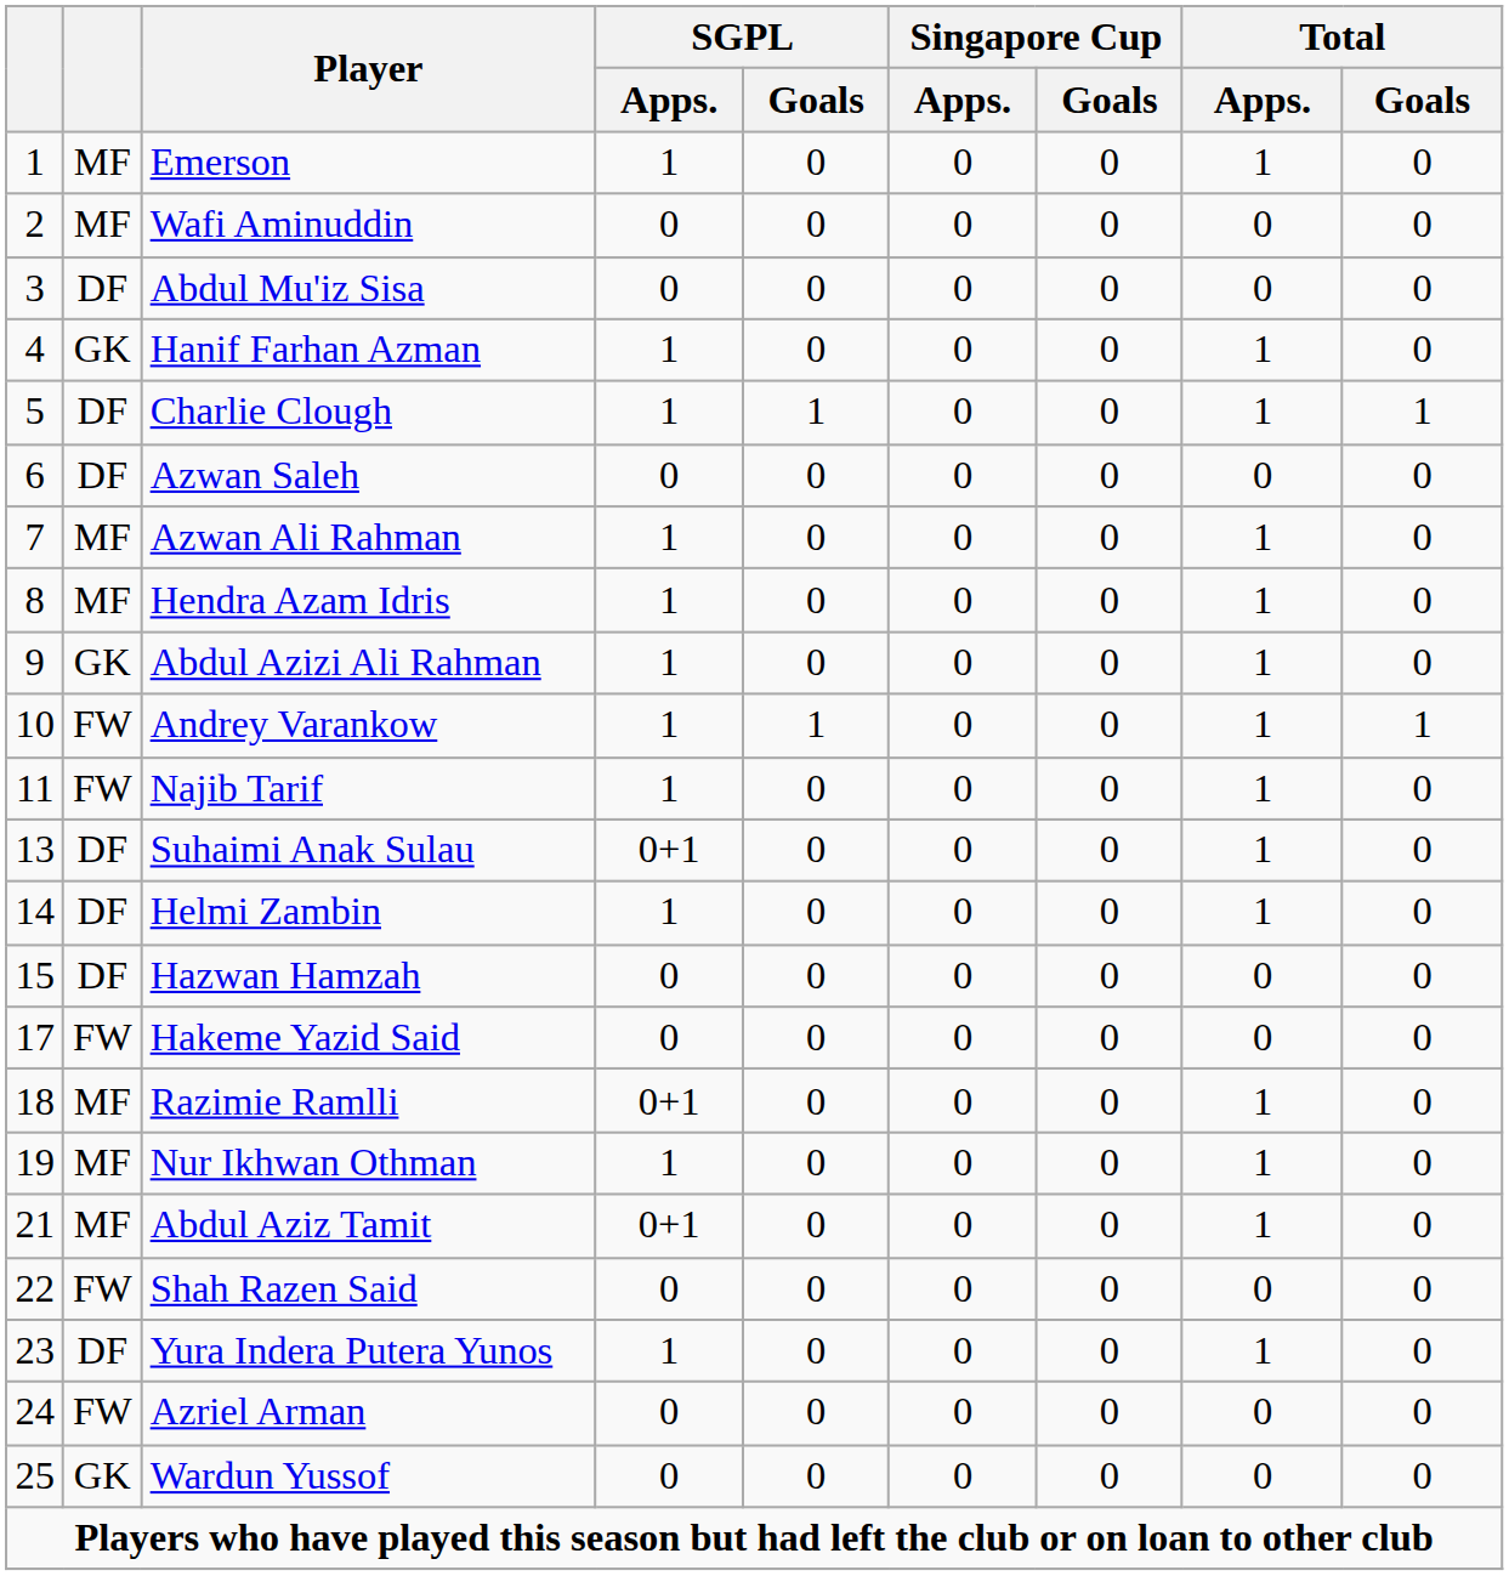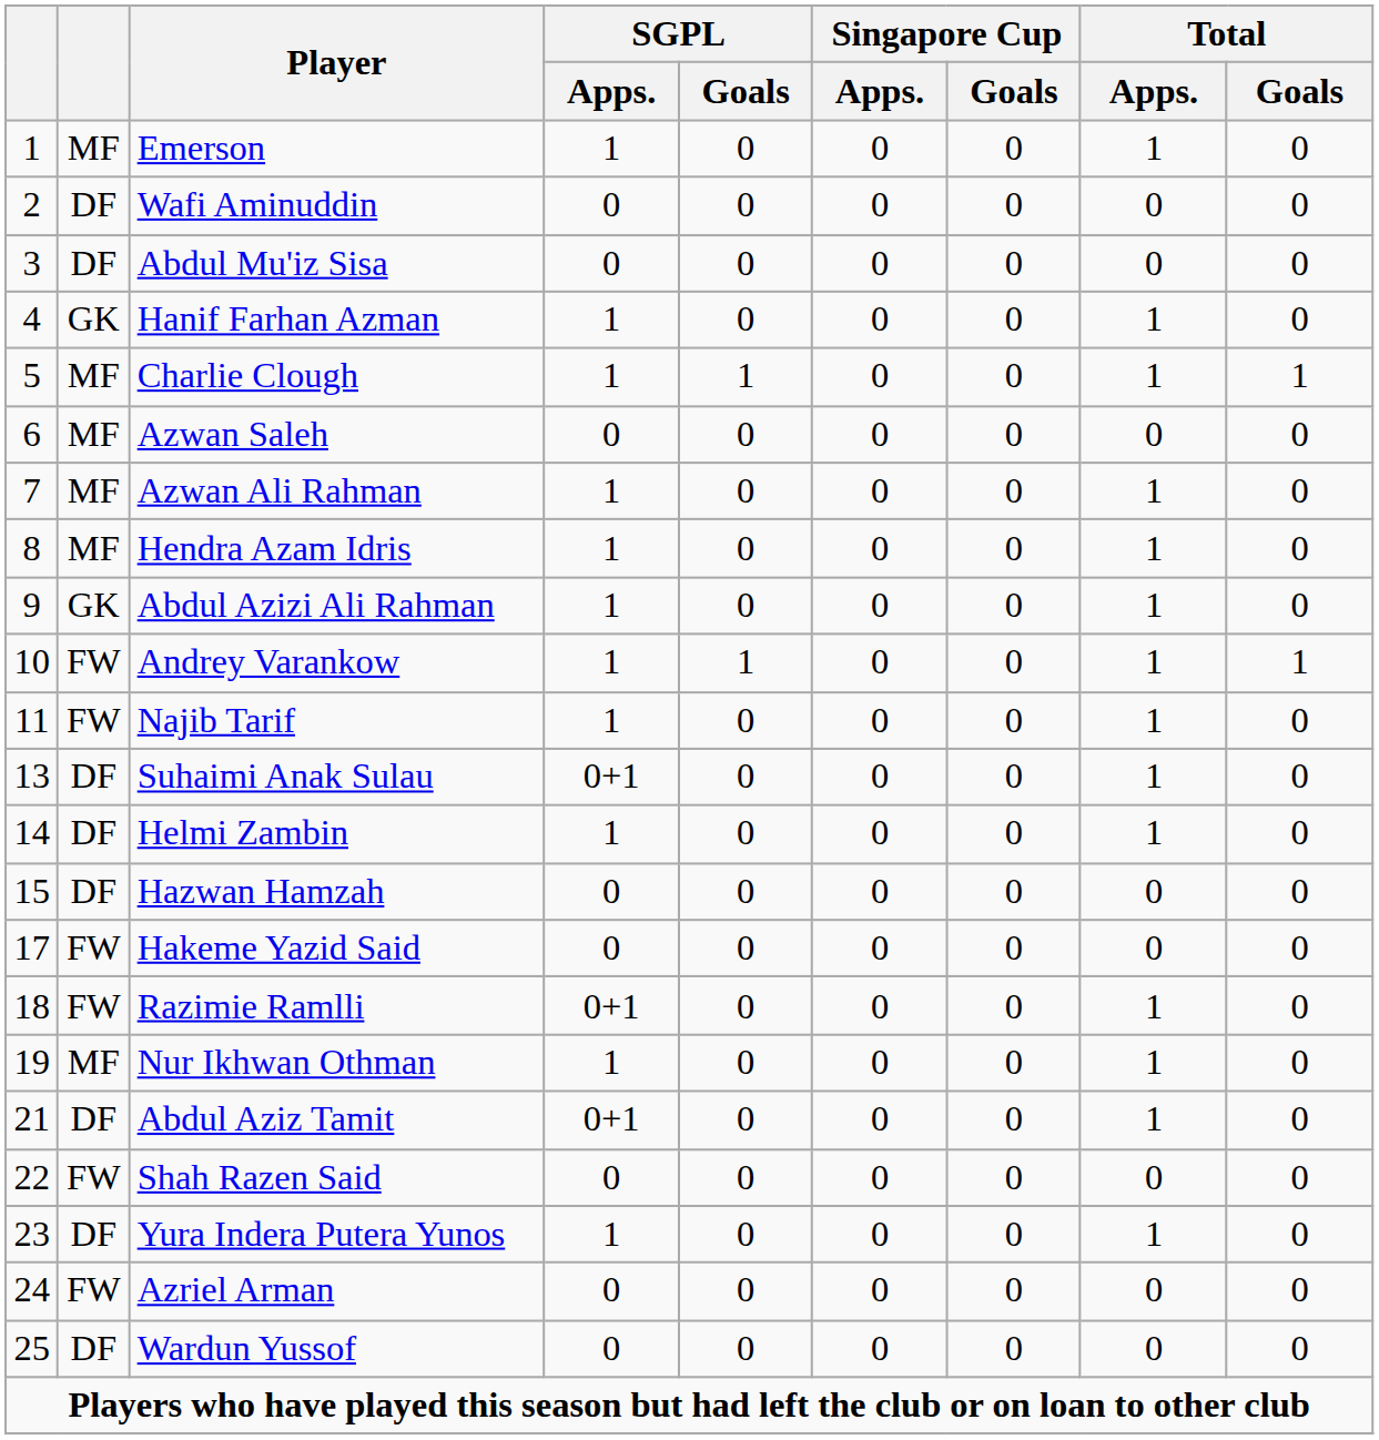 <table class="wikitable" style="text-align:center; font-size:100%; width:650;">
 <tr>
 <th rowspan=2></th>
 <th rowspan=2></th>
 <th rowspan=2 width="200">Player</th>
 <th colspan=2 width="110">SGPL</th>
 <th colspan=2 width="110">Singapore Cup</th>
 <th colspan=2 width="130">Total</th>
 </tr>
 <tr>
 <th width="55">Apps.</th>
 <th width="55">Goals</th>
 <th width="55">Apps.</th>
 <th width="55">Goals</th>
 <th width="55">Apps.</th>
 <th width="55">Goals</th>
 </tr>
 <tr>
 <td>1</td>
 <td>MF</td>
 <td align="left"> <a href='#'>Emerson</a></td>
 <td>1</td>
 <td>0</td>
 <td>0</td>
 <td>0</td>
 <td>1</td>
 <td>0</td>
 </tr>
 <tr>
 <td>2</td>
-<td>MF</td>
+<td>DF</td>
 <td align="left"> <a href='#'>Wafi Aminuddin</a></td>
 <td>0</td>
 <td>0</td>
 <td>0</td>
 <td>0</td>
 <td>0</td>
 <td>0</td>
 </tr>
 <tr>
 <td>3</td>
 <td>DF</td>
 <td align="left"> <a href='#'>Abdul Mu'iz Sisa</a></td>
 <td>0</td>
 <td>0</td>
 <td>0</td>
 <td>0</td>
 <td>0</td>
 <td>0</td>
 </tr>
 <tr>
 <td>4</td>
 <td>GK</td>
 <td align="left"> <a href='#'>Hanif Farhan Azman</a></td>
 <td>1</td>
 <td>0</td>
 <td>0</td>
 <td>0</td>
 <td>1</td>
 <td>0</td>
 </tr>
 <tr>
 <td>5</td>
-<td>DF</td>
+<td>MF</td>
 <td align="left"> <a href='#'>Charlie Clough</a></td>
 <td>1</td>
 <td>1</td>
 <td>0</td>
 <td>0</td>
 <td>1</td>
 <td>1</td>
 </tr>
 <tr>
 <td>6</td>
-<td>DF</td>
+<td>MF</td>
 <td align="left"> <a href='#'>Azwan Saleh</a></td>
 <td>0</td>
 <td>0</td>
 <td>0</td>
 <td>0</td>
 <td>0</td>
 <td>0</td>
 </tr>
 <tr>
 <td>7</td>
 <td>MF</td>
 <td align="left"> <a href='#'>Azwan Ali Rahman</a></td>
 <td>1</td>
 <td>0</td>
 <td>0</td>
 <td>0</td>
 <td>1</td>
 <td>0</td>
 </tr>
 <tr>
 <td>8</td>
 <td>MF</td>
 <td align="left"> <a href='#'>Hendra Azam Idris</a></td>
 <td>1</td>
 <td>0</td>
 <td>0</td>
 <td>0</td>
 <td>1</td>
 <td>0</td>
 </tr>
 <tr>
 <td>9</td>
 <td>GK</td>
 <td align="left"> <a href='#'>Abdul Azizi Ali Rahman</a></td>
 <td>1</td>
 <td>0</td>
 <td>0</td>
 <td>0</td>
 <td>1</td>
 <td>0</td>
 </tr>
 <tr>
 <td>10</td>
 <td>FW</td>
 <td align="left"> <a href='#'>Andrey Varankow</a></td>
 <td>1</td>
 <td>1</td>
 <td>0</td>
 <td>0</td>
 <td>1</td>
 <td>1</td>
 </tr>
 <tr>
 <td>11</td>
 <td>FW</td>
 <td align="left"> <a href='#'>Najib Tarif</a></td>
 <td>1</td>
 <td>0</td>
 <td>0</td>
 <td>0</td>
 <td>1</td>
 <td>0</td>
 </tr>
 <tr>
 <td>13</td>
 <td>DF</td>
 <td align="left"> <a href='#'>Suhaimi Anak Sulau</a></td>
 <td>0+1</td>
 <td>0</td>
 <td>0</td>
 <td>0</td>
 <td>1</td>
 <td>0</td>
 </tr>
 <tr>
 <td>14</td>
 <td>DF</td>
 <td align="left"> <a href='#'>Helmi Zambin</a></td>
 <td>1</td>
 <td>0</td>
 <td>0</td>
 <td>0</td>
 <td>1</td>
 <td>0</td>
 </tr>
 <tr>
 <td>15</td>
 <td>DF</td>
 <td align="left"> <a href='#'>Hazwan Hamzah</a></td>
 <td>0</td>
 <td>0</td>
 <td>0</td>
 <td>0</td>
 <td>0</td>
 <td>0</td>
 </tr>
 <tr>
 <td>17</td>
 <td>FW</td>
 <td align="left"> <a href='#'>Hakeme Yazid Said</a></td>
 <td>0</td>
 <td>0</td>
 <td>0</td>
 <td>0</td>
 <td>0</td>
 <td>0</td>
 </tr>
 <tr>
 <td>18</td>
-<td>MF</td>
+<td>FW</td>
 <td align="left"> <a href='#'>Razimie Ramlli</a></td>
 <td>0+1</td>
 <td>0</td>
 <td>0</td>
 <td>0</td>
 <td>1</td>
 <td>0</td>
 </tr>
 <tr>
 <td>19</td>
 <td>MF</td>
 <td align="left"> <a href='#'>Nur Ikhwan Othman</a></td>
 <td>1</td>
 <td>0</td>
 <td>0</td>
 <td>0</td>
 <td>1</td>
 <td>0</td>
 </tr>
 <tr>
 <td>21</td>
-<td>MF</td>
+<td>DF</td>
 <td align="left"> <a href='#'>Abdul Aziz Tamit</a></td>
 <td>0+1</td>
 <td>0</td>
 <td>0</td>
 <td>0</td>
 <td>1</td>
 <td>0</td>
 </tr>
 <tr>
 <td>22</td>
 <td>FW</td>
 <td align="left"> <a href='#'>Shah Razen Said</a></td>
 <td>0</td>
 <td>0</td>
 <td>0</td>
 <td>0</td>
 <td>0</td>
 <td>0</td>
 </tr>
 <tr>
 <td>23</td>
 <td>DF</td>
 <td align="left"> <a href='#'>Yura Indera Putera Yunos</a></td>
 <td>1</td>
 <td>0</td>
 <td>0</td>
 <td>0</td>
 <td>1</td>
 <td>0</td>
 </tr>
 <tr>
 <td>24</td>
 <td>FW</td>
 <td align="left"> <a href='#'>Azriel Arman</a></td>
 <td>0</td>
 <td>0</td>
 <td>0</td>
 <td>0</td>
 <td>0</td>
 <td>0</td>
 </tr>
 <tr>
 <td>25</td>
-<td>GK</td>
+<td>DF</td>
 <td align="left"> <a href='#'>Wardun Yussof</a></td>
 <td>0</td>
 <td>0</td>
 <td>0</td>
 <td>0</td>
 <td>0</td>
 <td>0</td>
 </tr>
 <tr>
 <td colspan="17"><strong>Players who have played this season but had left the club or on loan to other club</strong></td>
 </tr>
 <tr>
 </tr>
 </table>
